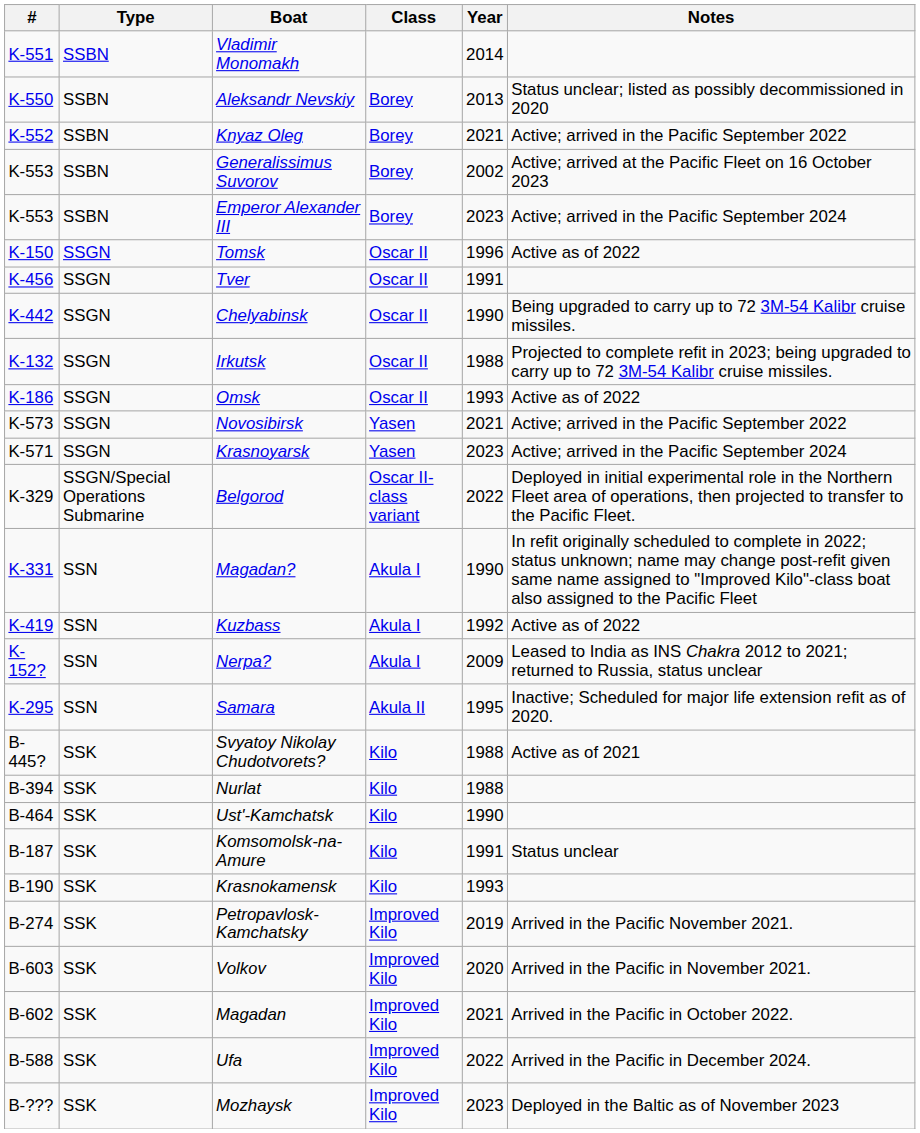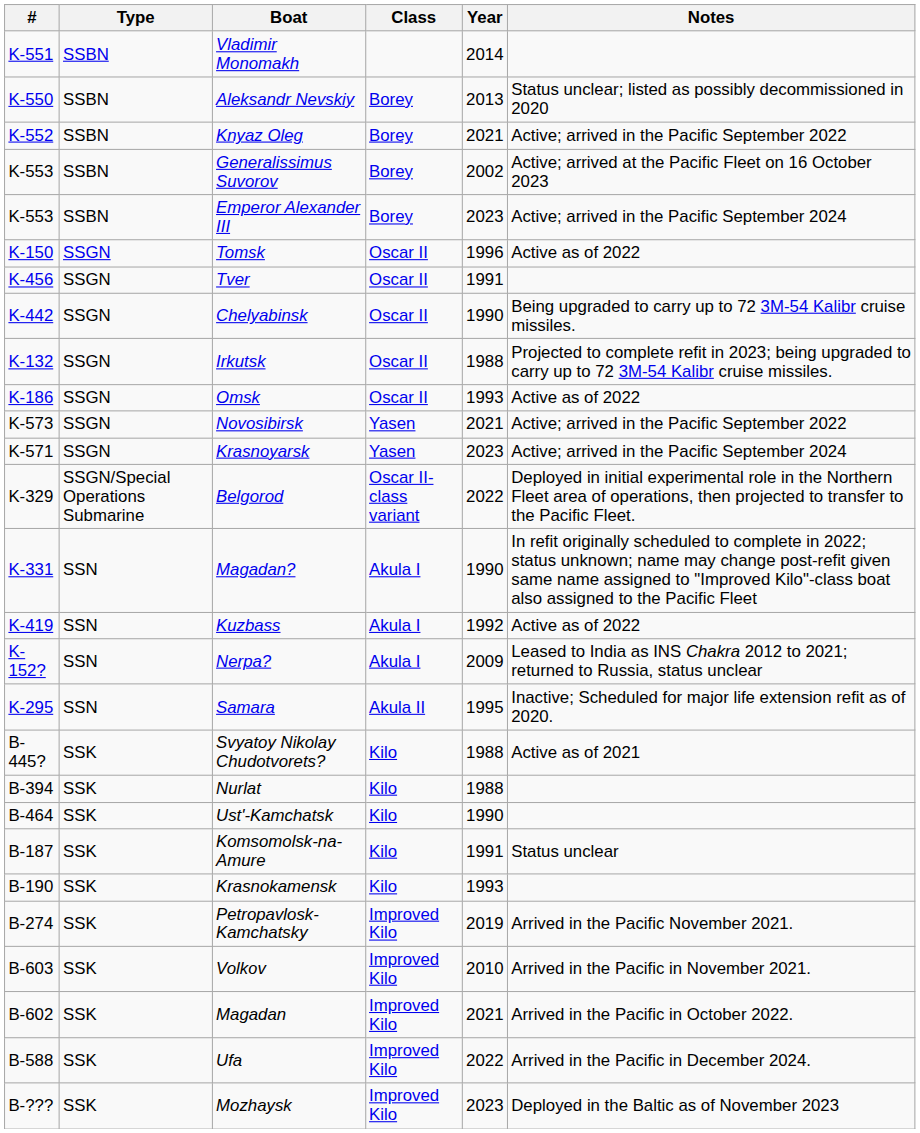 <table class="wikitable">
 <tr>
 <th>#</th>
 <th>Type</th>
 <th>Boat</th>
 <th>Class</th>
 <th>Year</th>
 <th>Notes</th>
 </tr>
 <tr>
 <td><a href='#'>K-551</a></td>
 <td><a href='#'>SSBN</a></td>
 <td><a href='#'><em>Vladimir Monomakh </em></a></td>
 <td></td>
 <td>2014</td>
 <td></td>
 </tr>
 <tr>
 <td><a href='#'>K-550</a></td>
 <td>SSBN</td>
 <td><a href='#'><em>Aleksandr Nevskiy </em></a></td>
 <td><a href='#'>Borey</a></td>
 <td>2013</td>
 <td>Status unclear; listed as possibly decommissioned in 2020</td>
 </tr>
 <tr>
 <td><a href='#'>K-552</a></td>
 <td>SSBN</td>
 <td><a href='#'><em>Knyaz Oleg</em></a></td>
 <td><a href='#'>Borey</a></td>
 <td>2021</td>
 <td>Active; arrived in the Pacific September 2022</td>
 </tr>
 <tr>
 <td>K-553</td>
 <td>SSBN</td>
 <td><a href='#'><em>Generalissimus Suvorov</em></a></td>
 <td><a href='#'>Borey</a></td>
 <td>2002</td>
 <td>Active; arrived at the Pacific Fleet on 16 October 2023</td>
 </tr>
 <tr>
 <td>K-553</td>
 <td>SSBN</td>
 <td><a href='#'><em>Emperor Alexander III</em></a></td>
 <td><a href='#'>Borey</a></td>
 <td>2023</td>
 <td>Active; arrived in the Pacific September 2024</td>
 </tr>
 <tr>
 <td><a href='#'>K-150</a></td>
 <td><a href='#'>SSGN</a></td>
 <td><a href='#'><em>Tomsk</em></a></td>
 <td><a href='#'>Oscar II</a></td>
 <td>1996</td>
 <td>Active as of 2022</td>
 </tr>
 <tr>
 <td><a href='#'>K-456</a></td>
 <td>SSGN</td>
 <td><a href='#'><em>Tver</em></a></td>
 <td><a href='#'>Oscar II</a></td>
 <td>1991</td>
 <td></td>
 </tr>
 <tr>
 <td><a href='#'>K-442</a></td>
 <td>SSGN</td>
 <td><a href='#'><em>Chelyabinsk</em></a></td>
 <td><a href='#'>Oscar II</a></td>
 <td>1990</td>
 <td>Being upgraded to carry up to 72 <a href='#'>3M-54 Kalibr</a> cruise missiles.</td>
 </tr>
 <tr>
 <td><a href='#'>K-132</a></td>
 <td>SSGN</td>
 <td><a href='#'><em>Irkutsk</em></a></td>
 <td><a href='#'>Oscar II</a></td>
 <td>1988</td>
 <td>Projected to complete refit in 2023; being upgraded to carry up to 72 <a href='#'>3M-54 Kalibr</a> cruise missiles.</td>
 </tr>
 <tr>
 <td><a href='#'>K-186</a></td>
 <td>SSGN</td>
 <td><a href='#'><em>Omsk</em></a></td>
 <td><a href='#'>Oscar II</a></td>
 <td>1993</td>
 <td>Active as of 2022</td>
 </tr>
 <tr>
 <td>K-573</td>
 <td>SSGN</td>
 <td><a href='#'><em>Novosibirsk</em></a></td>
 <td><a href='#'>Yasen</a></td>
 <td>2021</td>
 <td>Active; arrived in the Pacific September 2022</td>
 </tr>
 <tr>
 <td>K-571</td>
 <td>SSGN</td>
 <td><a href='#'><em>Krasnoyarsk</em></a></td>
 <td><a href='#'>Yasen</a></td>
 <td>2023</td>
 <td>Active; arrived in the Pacific September 2024</td>
 </tr>
 <tr>
 <td>K-329</td>
 <td>SSGN/Special Operations Submarine</td>
 <td><a href='#'><em>Belgorod</em></a></td>
 <td><a href='#'>Oscar II-class variant</a></td>
 <td>2022</td>
 <td>Deployed in initial experimental role in the Northern Fleet area of operations, then projected to transfer to the Pacific Fleet.</td>
 </tr>
 <tr>
 <td><a href='#'>K-331</a></td>
 <td>SSN</td>
 <td><a href='#'><em>Magadan?</em></a></td>
 <td><a href='#'>Akula I</a></td>
 <td>1990</td>
 <td>In refit originally scheduled to complete in 2022; status unknown; name may change post-refit given same name assigned to "Improved Kilo"-class boat also assigned to the Pacific Fleet</td>
 </tr>
 <tr>
 <td><a href='#'>K-419</a></td>
 <td>SSN</td>
 <td><a href='#'><em>Kuzbass</em></a></td>
 <td><a href='#'>Akula I</a></td>
 <td>1992</td>
 <td>Active as of 2022</td>
 </tr>
 <tr>
 <td><a href='#'>K-152?</a></td>
 <td>SSN</td>
 <td><a href='#'><em>Nerpa?</em></a></td>
 <td><a href='#'>Akula I</a></td>
 <td>2009</td>
 <td>Leased to India as INS <em>Chakra</em> 2012 to 2021; returned to Russia, status unclear </td>
 </tr>
 <tr>
 <td><a href='#'>K-295</a></td>
 <td>SSN</td>
 <td><a href='#'><em>Samara</em></a></td>
 <td><a href='#'>Akula II</a></td>
 <td>1995</td>
 <td>Inactive; Scheduled for major life extension refit as of 2020.</td>
 </tr>
 <tr>
 <td>B-445?</td>
 <td>SSK</td>
 <td><em>Svyatoy Nikolay Chudotvorets?</em></td>
 <td><a href='#'>Kilo</a></td>
 <td>1988</td>
 <td>Active as of 2021</td>
 </tr>
 <tr>
 <td>B-394</td>
 <td>SSK</td>
 <td><em>Nurlat</em></td>
 <td><a href='#'>Kilo</a></td>
 <td>1988</td>
 <td></td>
 </tr>
 <tr>
 <td>B-464</td>
 <td>SSK</td>
 <td><em>Ust'-Kamchatsk</em></td>
 <td><a href='#'>Kilo</a></td>
 <td>1990</td>
 <td></td>
 </tr>
 <tr>
 <td>B-187</td>
 <td>SSK</td>
 <td><em>Komsomolsk-na-Amure</em></td>
 <td><a href='#'>Kilo</a></td>
 <td>1991</td>
 <td>Status unclear</td>
 </tr>
 <tr>
 <td>B-190</td>
 <td>SSK</td>
 <td><em>Krasnokamensk</em></td>
 <td><a href='#'>Kilo</a></td>
 <td>1993</td>
 <td></td>
 </tr>
 <tr>
 <td>B-274</td>
 <td>SSK</td>
 <td><em>Petropavlosk-Kamchatsky</em></td>
 <td><a href='#'>Improved Kilo</a></td>
 <td>2019</td>
 <td>Arrived in the Pacific November 2021.</td>
 </tr>
 <tr>
 <td>B-603</td>
 <td>SSK</td>
 <td><em>Volkov</em></td>
 <td><a href='#'>Improved Kilo</a></td>
-<td>2020</td>
+<td>2010</td>
 <td>Arrived in the Pacific in November 2021.</td>
 </tr>
 <tr>
 <td>B-602</td>
 <td>SSK</td>
 <td><em>Magadan</em></td>
 <td><a href='#'>Improved Kilo</a></td>
 <td>2021</td>
 <td>Arrived in the Pacific in October 2022.</td>
 </tr>
 <tr>
 <td>B-588</td>
 <td>SSK</td>
 <td><em>Ufa</em></td>
 <td><a href='#'>Improved Kilo</a></td>
 <td>2022</td>
 <td>Arrived in the Pacific in December 2024.</td>
 </tr>
 <tr>
 <td>B-???</td>
 <td>SSK</td>
 <td><em>Mozhaysk</em></td>
 <td><a href='#'>Improved Kilo</a></td>
 <td>2023</td>
 <td>Deployed in the Baltic as of November 2023</td>
 </tr>
 </table>
